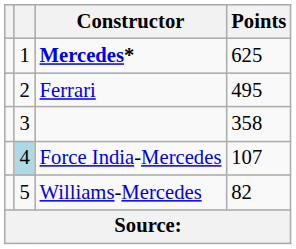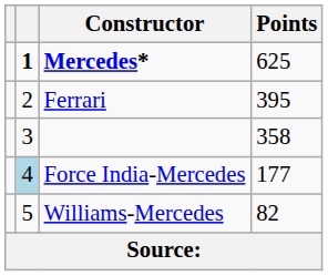 <table class="wikitable" style="font-size: 85%;">
 <tr>
 <th></th>
 <th></th>
 <th>Constructor</th>
 <th>Points</th>
 </tr>
 <tr>
 <td align="left"></td>
-<td align="center">1</td>
+<td align="center"><strong>1</strong></td>
 <td> <strong><a href='#'>Mercedes</a>*</strong></td>
 <td align="left">625</td>
 </tr>
 <tr>
 <td align="left"></td>
 <td align="center">2</td>
 <td> <a href='#'>Ferrari</a></td>
-<td align="left">495</td>
+<td align="left">395</td>
 </tr>
 <tr>
 <td align="left"></td>
 <td align="center">3</td>
 <td> </td>
 <td align="left">358</td>
 </tr>
 <tr>
 <td align="left"></td>
 <td align="center" style="background: lightblue;">4</td>
 <td> <a href='#'>Force India</a>-<a href='#'>Mercedes</a></td>
-<td align="left">107</td>
+<td align="left">177</td>
 </tr>
 <tr>
 <td align="left"></td>
 <td align="center">5</td>
 <td> <a href='#'>Williams</a>-<a href='#'>Mercedes</a></td>
 <td align="left">82</td>
 </tr>
 <tr>
 <th colspan=4>Source:</th>
 </tr>
 </table>
